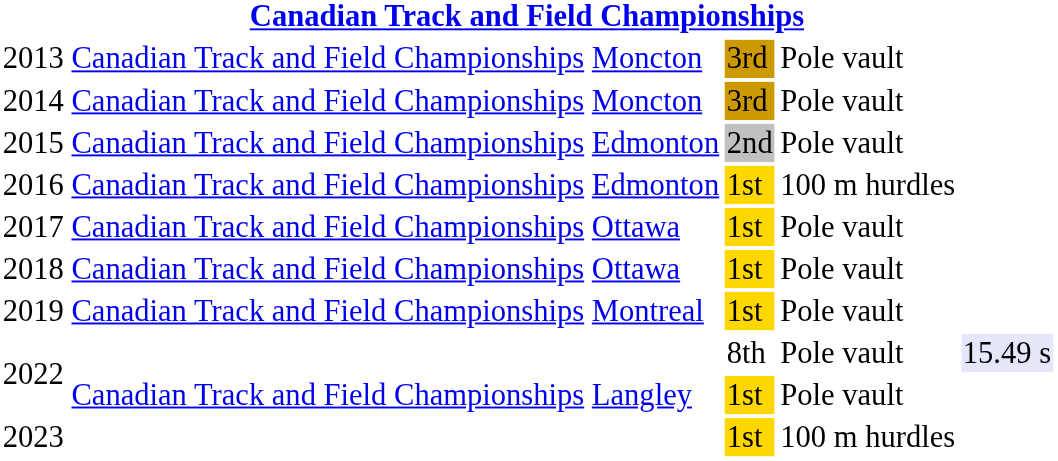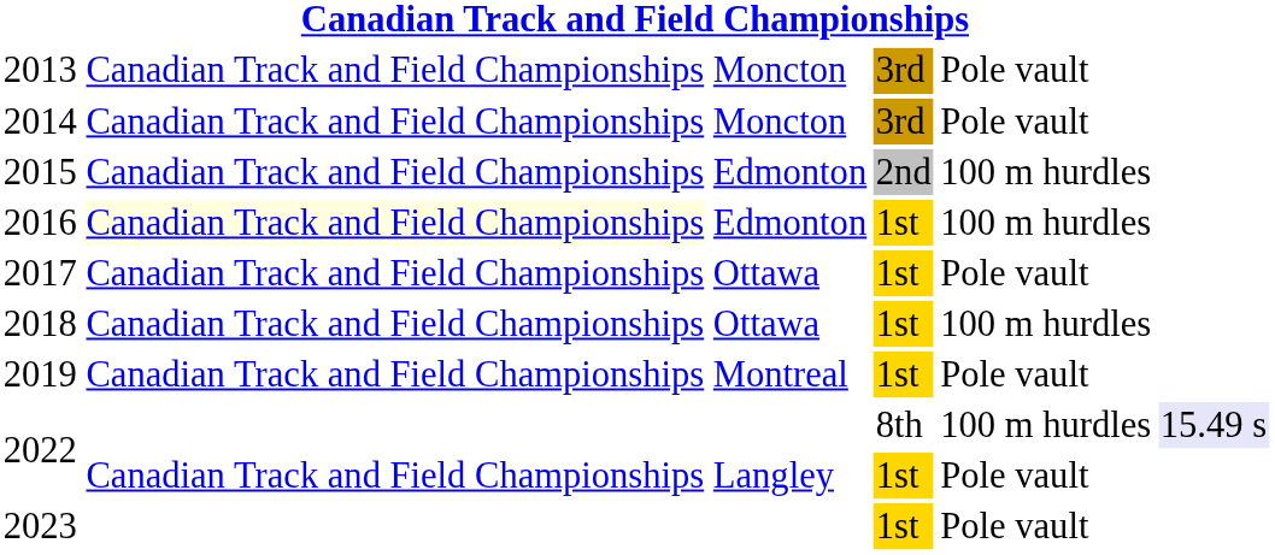 <table>
 <tr>
 <th colspan="7"><a href='#'>Canadian Track and Field Championships</a></th>
 </tr>
 <tr>
 <td>2013</td>
 <td><a href='#'>Canadian Track and Field Championships</a></td>
 <td><a href='#'>Moncton</a></td>
 <td bgcolor=cc9900>3rd</td>
 <td>Pole vault</td>
 <td></td>
 </tr>
 <tr>
 <td>2014</td>
 <td><a href='#'>Canadian Track and Field Championships</a></td>
 <td><a href='#'>Moncton</a></td>
 <td bgcolor=cc9900>3rd</td>
 <td>Pole vault</td>
 <td></td>
 </tr>
 <tr>
 <td>2015</td>
 <td><a href='#'>Canadian Track and Field Championships</a></td>
 <td><a href='#'>Edmonton</a></td>
 <td bgcolor=silver>2nd</td>
-<td>Pole vault</td>
+<td>100 m hurdles</td>
 <td></td>
 </tr>
 <tr>
 <td>2016</td>
-<td><a href='#'>Canadian Track and Field Championships</a></td>
+<td style="background: lightyellow;"><a href='#'>Canadian Track and Field Championships</a></td>
 <td><a href='#'>Edmonton</a></td>
 <td bgcolor=gold>1st</td>
 <td>100 m hurdles</td>
 <td></td>
 </tr>
 <tr>
 <td>2017</td>
 <td><a href='#'>Canadian Track and Field Championships</a></td>
 <td><a href='#'>Ottawa</a></td>
 <td bgcolor=gold>1st</td>
 <td>Pole vault</td>
 <td></td>
 </tr>
 <tr>
 <td>2018</td>
 <td><a href='#'>Canadian Track and Field Championships</a></td>
 <td><a href='#'>Ottawa</a></td>
 <td bgcolor=gold>1st</td>
-<td>Pole vault</td>
+<td>100 m hurdles</td>
 <td></td>
 </tr>
 <tr>
 <td>2019</td>
 <td><a href='#'>Canadian Track and Field Championships</a></td>
 <td><a href='#'>Montreal</a></td>
 <td bgcolor=gold>1st</td>
 <td>Pole vault</td>
 <td></td>
 </tr>
 <tr>
 <td rowspan=2>2022</td>
 <td rowspan=3><a href='#'>Canadian Track and Field Championships</a></td>
 <td rowspan=3><a href='#'>Langley</a></td>
 <td>8th</td>
-<td>Pole vault</td>
+<td>100 m hurdles</td>
 <td style="background: lavender;">15.49 s</td>
 </tr>
 <tr>
 <td bgcolor=gold>1st</td>
 <td>Pole vault</td>
 <td></td>
 </tr>
 <tr>
 <td>2023</td>
 <td bgcolor=gold>1st</td>
-<td>100 m hurdles</td>
+<td>Pole vault</td>
 <td></td>
 </tr>
 </table>
